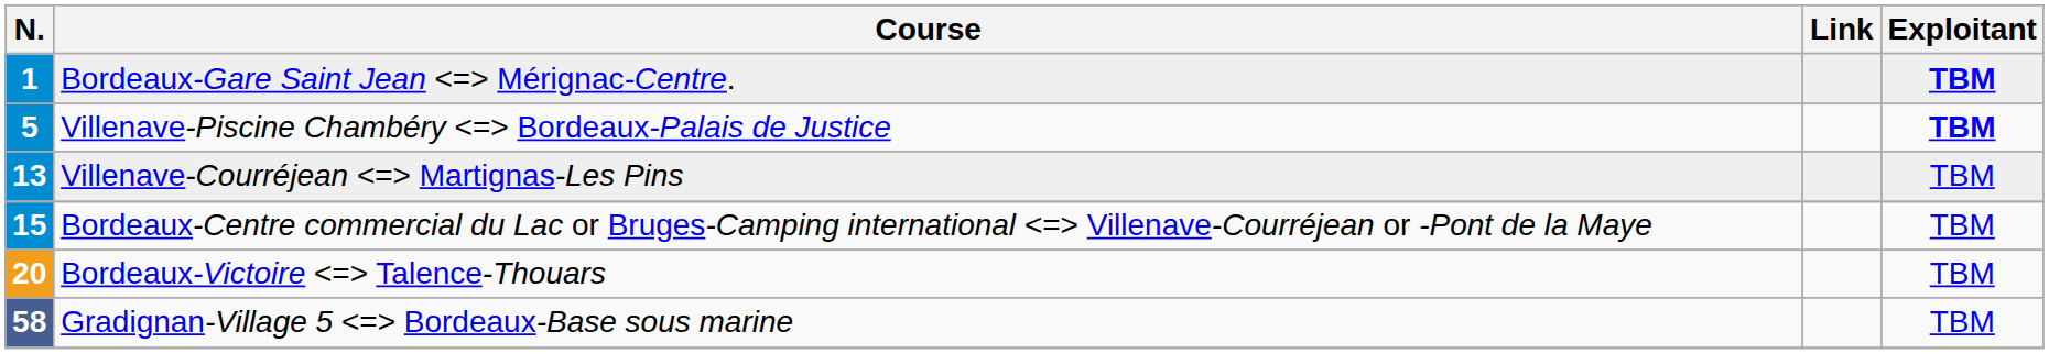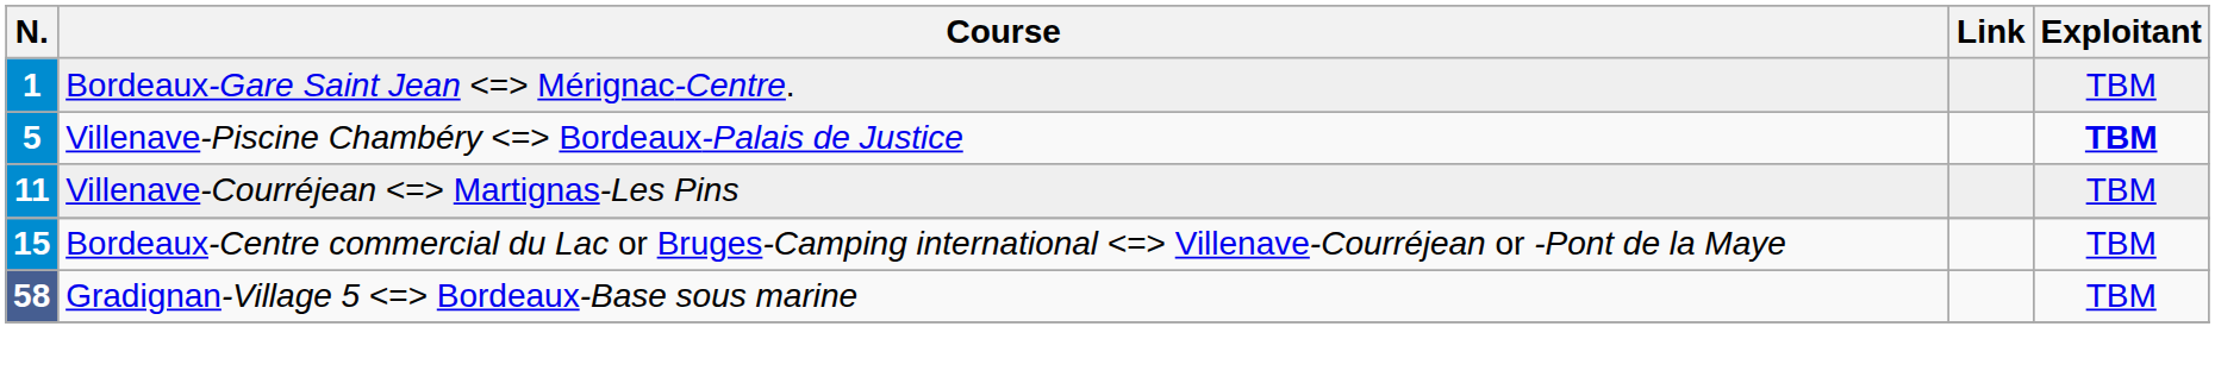 <table class="wikitable" style="margin:0.5em auto">
 <tr>
 <th style="width:5px;">N.</th>
 <th style="width:900px;">Course</th>
 <th style="width:5px;">Link</th>
 <th style="width:75px;">Exploitant</th>
 </tr>
 <tr style="background:#EFEFEF">
 <td style="background:#008CD0; text-align:center; color:white;"><strong>1</strong></td>
 <td><a href='#'>Bordeaux<em>-Gare Saint Jean</em></a> <=> <a href='#'>Mérignac<em>-Centre</em></a>.</td>
 <td></td>
-<td style="text-align:center;"><strong><a href='#'>TBM</a></strong></td>
+<td style="text-align:center;"><a href='#'>TBM</a></td>
 </tr>
 <tr>
 <td style="background:#008CD0; text-align:center; color:white;"><strong>5</strong></td>
 <td><a href='#'>Villenave</a><em>-Piscine Chambéry</em> <=> <a href='#'>Bordeaux<em>-Palais de Justice</em></a></td>
 <td></td>
 <td style="text-align:center;"><strong><a href='#'>TBM</a></strong></td>
 </tr>
 <tr style="background:#EFEFEF">
-<td style="background:#008CD0; text-align:center; color:white;"><strong>13</strong></td>
+<td style="background:#008CD0; text-align:center; color:white;"><strong>11</strong></td>
 <td><a href='#'>Villenave</a><em>-Courréjean</em> <=> <a href='#'>Martignas</a><em>-Les Pins</em></td>
 <td></td>
 <td style="text-align:center;"><a href='#'>TBM</a></td>
 </tr>
 <tr style="background:#EFEFEF">
 </tr>
 <tr>
 <td style="background:#008CD0; text-align:center; color:white;"><strong>15</strong></td>
 <td><a href='#'>Bordeaux</a><em>-Centre commercial du Lac</em> or <a href='#'>Bruges</a><em>-Camping international</em> <=> <a href='#'>Villenave</a><em>-Courréjean</em> or <em>-Pont de la Maye</em></td>
 <td></td>
 <td style="text-align:center;"><a href='#'>TBM</a></td>
 </tr>
 <tr>
-<td style="background:#f09f1d; text-align:center; color:white;"><strong>20</strong></td>
-<td><a href='#'>Bordeaux<em>-Victoire</em></a> <=> <a href='#'>Talence</a><em>-Thouars</em></td>
-<td></td>
-<td style="text-align:center;"><a href='#'>TBM</a></td>
-</tr>
-<tr>
 <td style="background:#465e91; text-align:center; color:white;"><strong>58</strong></td>
 <td><a href='#'>Gradignan</a><em>-Village 5</em> <=> <a href='#'>Bordeaux</a><em>-Base sous marine</em></td>
 <td></td>
 <td style="text-align:center;"><a href='#'>TBM</a></td>
 </tr>
 <tr style="background:#EFEFEF">
 </tr>
 </table>
